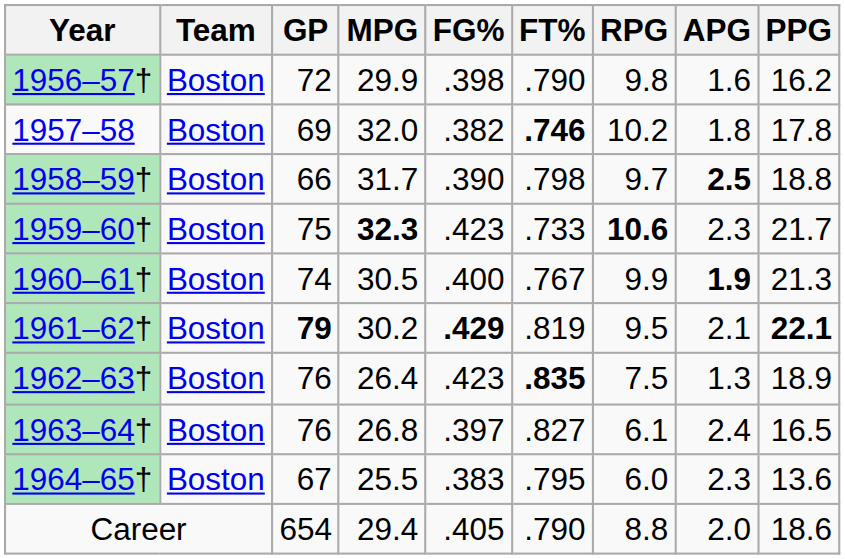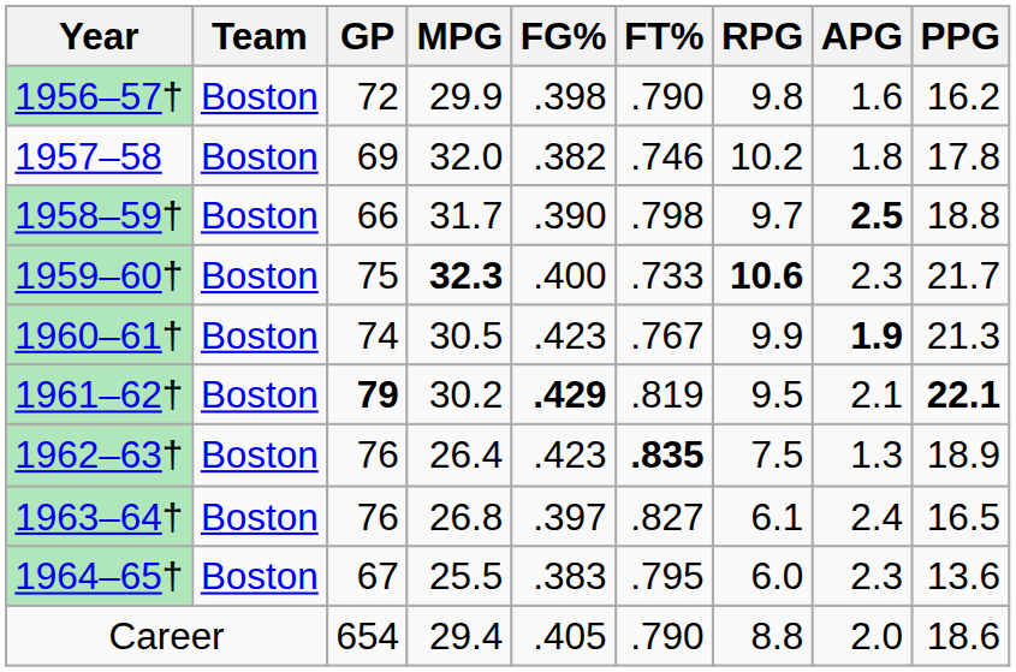 <table class="wikitable sortable" style="font-size:95%; text-align:right;">
 <tr>
 <th>Year</th>
 <th>Team</th>
 <th>GP</th>
 <th>MPG</th>
 <th>FG%</th>
 <th>FT%</th>
 <th>RPG</th>
 <th>APG</th>
 <th>PPG</th>
 </tr>
 <tr>
 <td style="text-align:left;background:#afe6ba;"><a href='#'>1956–57</a>†</td>
 <td style="text-align:left;"><a href='#'>Boston</a></td>
 <td>72</td>
 <td>29.9</td>
 <td>.398</td>
 <td>.790</td>
 <td>9.8</td>
 <td>1.6</td>
 <td>16.2</td>
 </tr>
 <tr>
 <td style="text-align:left;"><a href='#'>1957–58</a></td>
 <td style="text-align:left;"><a href='#'>Boston</a></td>
 <td>69</td>
 <td>32.0</td>
 <td>.382</td>
-<td><strong>.746</strong></td>
+<td>.746</td>
 <td>10.2</td>
 <td>1.8</td>
 <td>17.8</td>
 </tr>
 <tr>
 <td style="text-align:left;background:#afe6ba;"><a href='#'>1958–59</a>†</td>
 <td style="text-align:left;"><a href='#'>Boston</a></td>
 <td>66</td>
 <td>31.7</td>
 <td>.390</td>
 <td>.798</td>
 <td>9.7</td>
 <td><strong>2.5</strong></td>
 <td>18.8</td>
 </tr>
 <tr>
 <td style="text-align:left;background:#afe6ba;"><a href='#'>1959–60</a>†</td>
 <td style="text-align:left;"><a href='#'>Boston</a></td>
 <td>75</td>
 <td><strong>32.3</strong></td>
-<td>.423</td>
+<td>.400</td>
 <td>.733</td>
 <td><strong>10.6</strong></td>
 <td>2.3</td>
 <td>21.7</td>
 </tr>
 <tr>
 <td style="text-align:left;background:#afe6ba;"><a href='#'>1960–61</a>†</td>
 <td style="text-align:left;"><a href='#'>Boston</a></td>
 <td>74</td>
 <td>30.5</td>
-<td>.400</td>
+<td>.423</td>
 <td>.767</td>
 <td>9.9</td>
 <td><strong>1.9</strong></td>
 <td>21.3</td>
 </tr>
 <tr>
 <td style="text-align:left;background:#afe6ba;"><a href='#'>1961–62</a>†</td>
 <td style="text-align:left;"><a href='#'>Boston</a></td>
 <td><strong>79</strong></td>
 <td>30.2</td>
 <td><strong>.429</strong></td>
 <td>.819</td>
 <td>9.5</td>
 <td>2.1</td>
 <td><strong>22.1</strong></td>
 </tr>
 <tr>
 <td style="text-align:left;background:#afe6ba;"><a href='#'>1962–63</a>†</td>
 <td style="text-align:left;"><a href='#'>Boston</a></td>
 <td>76</td>
 <td>26.4</td>
 <td>.423</td>
 <td><strong>.835</strong></td>
 <td>7.5</td>
 <td>1.3</td>
 <td>18.9</td>
 </tr>
 <tr>
 <td style="text-align:left;background:#afe6ba;"><a href='#'>1963–64</a>†</td>
 <td style="text-align:left;"><a href='#'>Boston</a></td>
 <td>76</td>
 <td>26.8</td>
 <td>.397</td>
 <td>.827</td>
 <td>6.1</td>
 <td>2.4</td>
 <td>16.5</td>
 </tr>
 <tr>
 <td style="text-align:left;background:#afe6ba;"><a href='#'>1964–65</a>†</td>
 <td style="text-align:left;"><a href='#'>Boston</a></td>
 <td>67</td>
 <td>25.5</td>
 <td>.383</td>
 <td>.795</td>
 <td>6.0</td>
 <td>2.3</td>
 <td>13.6</td>
 </tr>
 <tr class="sortbottom">
 <td colspan="2" style="text-align:center;">Career</td>
 <td>654</td>
 <td>29.4</td>
 <td>.405</td>
 <td>.790</td>
 <td>8.8</td>
 <td>2.0</td>
 <td>18.6</td>
 </tr>
 </table>
